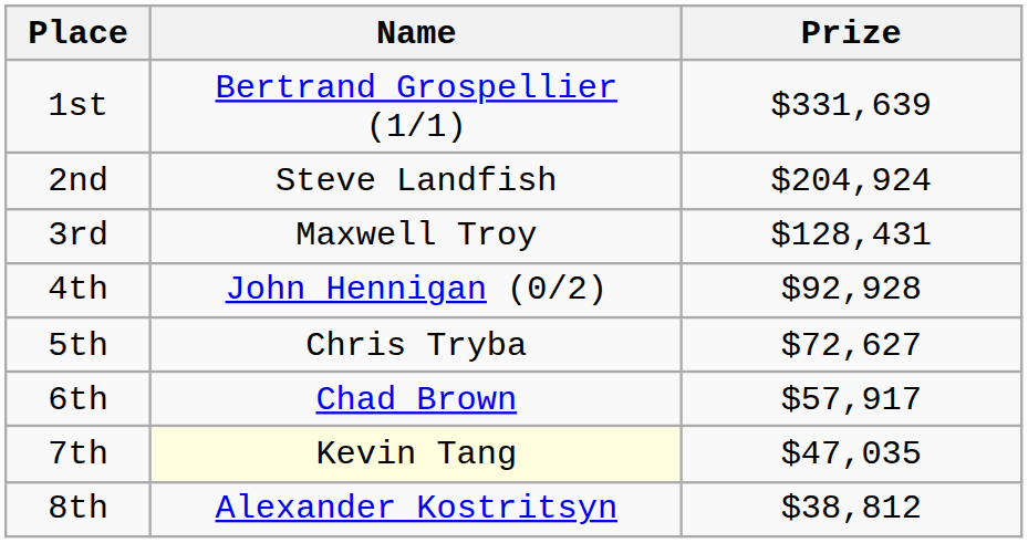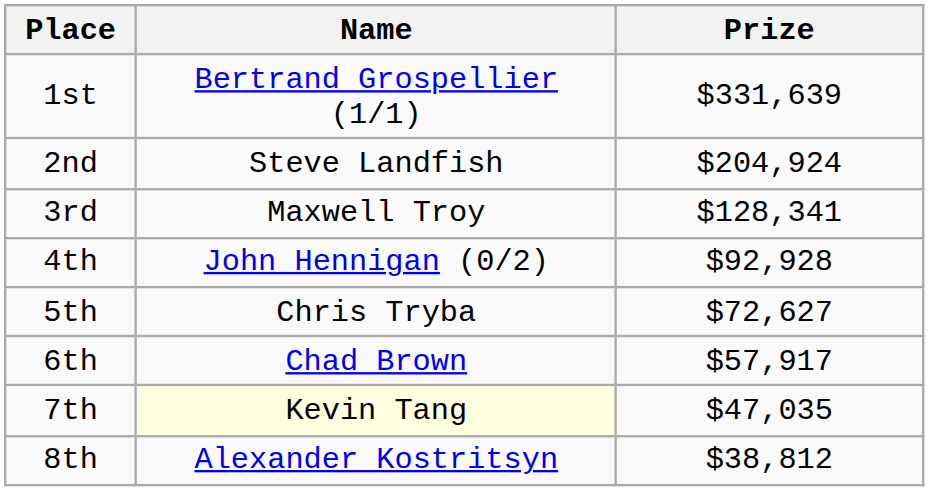 <table class="wikitable">
 <tr>
 <th width="50">Place</th>
 <th width="200">Name</th>
 <th width="125">Prize</th>
 </tr>
 <tr>
 <td align = "center">1st</td>
 <td align = "center"><a href='#'>Bertrand Grospellier</a> (1/1)</td>
 <td align = "center">$331,639</td>
 </tr>
 <tr>
 <td align = "center">2nd</td>
 <td align = "center">Steve Landfish</td>
 <td align = "center">$204,924</td>
 </tr>
 <tr>
 <td align = "center">3rd</td>
 <td align = "center">Maxwell Troy</td>
-<td align = "center">$128,431</td>
+<td align = "center">$128,341</td>
 </tr>
 <tr>
 <td align = "center">4th</td>
 <td align = "center"><a href='#'>John Hennigan</a> (0/2)</td>
 <td align = "center">$92,928</td>
 </tr>
 <tr>
 <td align = "center">5th</td>
 <td align = "center">Chris Tryba</td>
 <td align = "center">$72,627</td>
 </tr>
 <tr>
 <td align = "center">6th</td>
 <td align = "center"><a href='#'>Chad Brown</a></td>
 <td align = "center">$57,917</td>
 </tr>
 <tr>
 <td align = "center">7th</td>
 <td align = "center" style="background: lightyellow;">Kevin Tang</td>
 <td align = "center">$47,035</td>
 </tr>
 <tr>
 <td align = "center">8th</td>
 <td align = "center"><a href='#'>Alexander Kostritsyn</a></td>
 <td align = "center">$38,812</td>
 </tr>
 </table>
